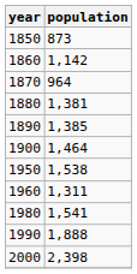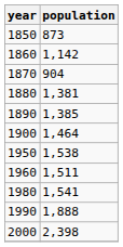 <table class="wikitable">
 <tr>
 <th>year</th>
 <th>population</th>
 </tr>
 <tr>
 <td>1850</td>
 <td>873</td>
 </tr>
 <tr>
 <td>1860</td>
 <td>1,142</td>
 </tr>
 <tr>
 <td>1870</td>
-<td>964</td>
+<td>904</td>
 </tr>
 <tr>
 <td>1880</td>
 <td>1,381</td>
 </tr>
 <tr>
 <td>1890</td>
 <td>1,385</td>
 </tr>
 <tr>
 <td>1900</td>
 <td>1,464</td>
 </tr>
 <tr>
 <td>1950</td>
 <td>1,538</td>
 </tr>
 <tr>
 <td>1960</td>
-<td>1,311</td>
+<td>1,511</td>
 </tr>
 <tr>
 <td>1980</td>
 <td>1,541</td>
 </tr>
 <tr>
 <td>1990</td>
 <td>1,888</td>
 </tr>
 <tr>
 <td>2000</td>
 <td>2,398</td>
 </tr>
 <tr>
 </tr>
 </table>
